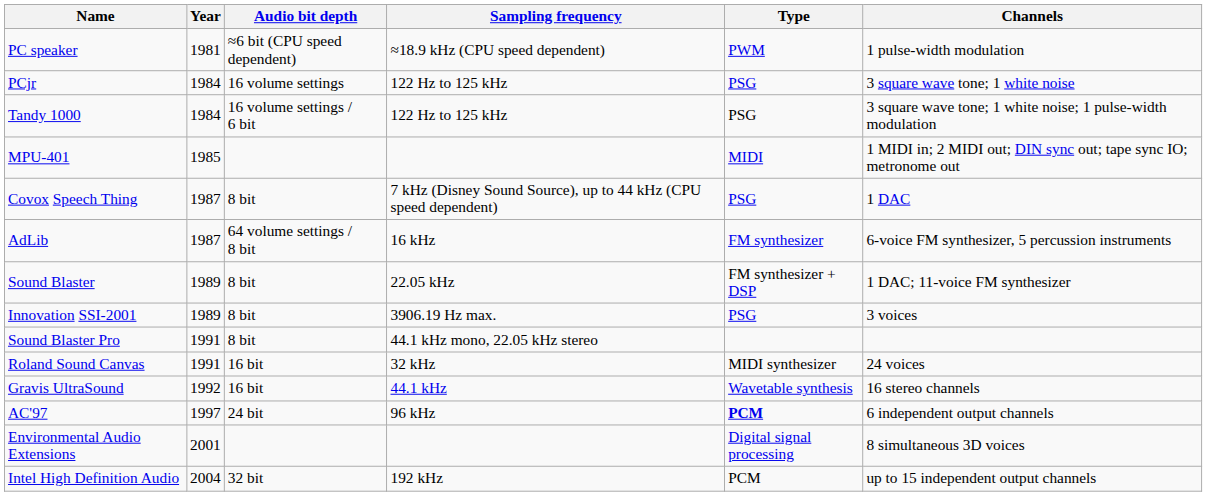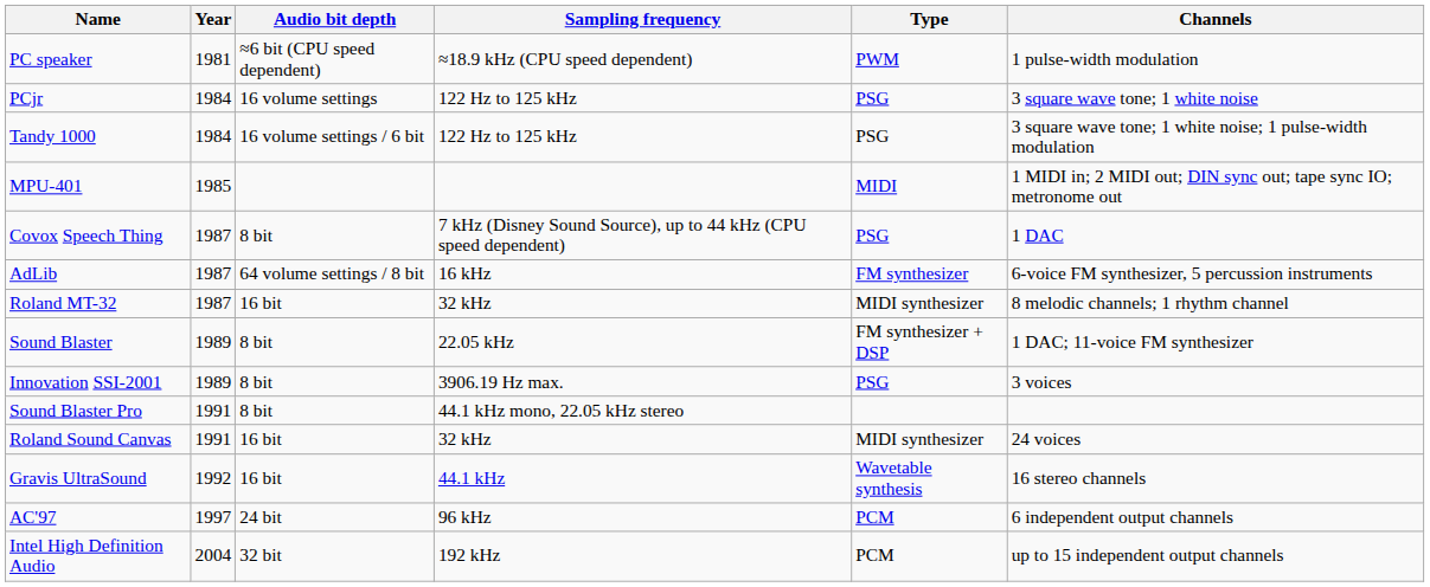 <table class="wikitable sortable">
 <tr>
 <th>Name</th>
 <th>Year</th>
 <th><a href='#'>Audio bit depth</a></th>
 <th><a href='#'>Sampling frequency</a></th>
 <th>Type</th>
 <th>Channels</th>
 </tr>
 <tr>
 <td><a href='#'>PC speaker</a></td>
 <td>1981</td>
 <td>≈6 bit (CPU speed dependent)</td>
 <td>≈18.9 kHz (CPU speed dependent)</td>
 <td><a href='#'>PWM</a></td>
 <td>1 pulse-width modulation</td>
 </tr>
 <tr>
 <td><a href='#'>PCjr</a></td>
 <td>1984</td>
 <td>16 volume settings</td>
 <td>122 Hz to 125 kHz</td>
 <td><a href='#'>PSG</a></td>
 <td>3 <a href='#'>square wave</a> tone; 1 <a href='#'>white noise</a></td>
 </tr>
 <tr>
 <td><a href='#'>Tandy 1000</a></td>
 <td>1984</td>
 <td>16 volume settings  /  6 bit</td>
 <td>122 Hz to 125 kHz</td>
 <td>PSG</td>
 <td>3 square wave tone; 1 white noise; 1 pulse-width modulation</td>
 </tr>
 <tr>
 <td><a href='#'>MPU-401</a></td>
 <td>1985</td>
 <td></td>
 <td></td>
 <td><a href='#'>MIDI</a></td>
 <td>1 MIDI in; 2 MIDI out; <a href='#'>DIN sync</a> out; tape sync IO; metronome out</td>
 </tr>
 <tr>
 <td><a href='#'>Covox</a> <a href='#'>Speech Thing</a></td>
 <td>1987</td>
 <td>8 bit</td>
 <td>7 kHz (Disney Sound Source), up to 44 kHz (CPU speed dependent)</td>
 <td><a href='#'>PSG</a></td>
 <td>1 <a href='#'>DAC</a></td>
 </tr>
 <tr>
 <td><a href='#'>AdLib</a></td>
 <td>1987</td>
 <td>64 volume settings / 8 bit</td>
 <td>16 kHz</td>
 <td><a href='#'>FM synthesizer</a></td>
 <td>6-voice FM synthesizer, 5 percussion instruments</td>
 </tr>
 <tr>
+<td><a href='#'>Roland MT-32</a></td>
+<td>1987</td>
+<td>16 bit</td>
+<td>32 kHz</td>
+<td>MIDI synthesizer</td>
+<td>8 melodic channels; 1 rhythm channel</td>
+</tr>
+<tr>
 <td><a href='#'>Sound Blaster</a></td>
 <td>1989</td>
 <td>8 bit</td>
 <td>22.05 kHz</td>
 <td>FM synthesizer + <a href='#'>DSP</a></td>
 <td>1 DAC; 11-voice FM synthesizer</td>
 </tr>
 <tr>
 <td><a href='#'>Innovation</a> <a href='#'>SSI-2001</a></td>
 <td>1989</td>
 <td>8 bit</td>
 <td>3906.19 Hz max.</td>
 <td><a href='#'>PSG</a></td>
 <td>3 voices</td>
 </tr>
 <tr>
 <td><a href='#'>Sound Blaster Pro</a></td>
 <td>1991</td>
 <td>8 bit</td>
 <td>44.1 kHz mono, 22.05 kHz stereo</td>
 <td></td>
 <td></td>
 </tr>
 <tr>
 <td><a href='#'>Roland Sound Canvas</a></td>
 <td>1991</td>
 <td>16 bit</td>
 <td>32 kHz</td>
 <td>MIDI synthesizer</td>
 <td>24 voices</td>
 </tr>
 <tr>
 <td><a href='#'>Gravis UltraSound</a></td>
 <td>1992</td>
 <td>16 bit</td>
 <td><a href='#'>44.1 kHz</a></td>
 <td><a href='#'>Wavetable synthesis</a></td>
 <td>16 stereo channels</td>
 </tr>
 <tr>
 <td><a href='#'>AC'97</a></td>
 <td>1997</td>
 <td>24 bit</td>
 <td>96 kHz</td>
-<td><strong><a href='#'>PCM</a></strong></td>
+<td><a href='#'>PCM</a></td>
 <td>6 independent output channels</td>
-</tr>
-<tr>
-<td><a href='#'>Environmental Audio Extensions</a></td>
-<td>2001</td>
-<td></td>
-<td></td>
-<td><a href='#'>Digital signal processing</a></td>
-<td>8 simultaneous 3D voices</td>
 </tr>
 <tr>
 <td><a href='#'>Intel High Definition Audio</a></td>
 <td>2004</td>
 <td>32 bit</td>
 <td>192 kHz</td>
 <td>PCM</td>
 <td>up to 15 independent output channels</td>
 </tr>
 </table>
